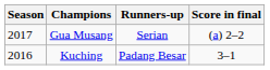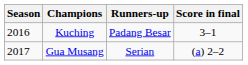 <table class=wikitable style="font-size:85%">
 <tr>
 <th>Season</th>
 <th>Champions</th>
 <th>Runners-up</th>
 <th>Score in final</th>
 </tr>
 <tr>
+<td>2016</td>
+<td style="text-align:center;"><a href='#'>Kuching</a></td>
+<td style="text-align:center;"><a href='#'>Padang Besar</a></td>
+<td style="text-align:center;">3–1</td>
+</tr>
+<tr>
 <td>2017</td>
 <td style="text-align:center;"><a href='#'>Gua Musang</a></td>
 <td style="text-align:center;"><a href='#'>Serian</a></td>
 <td style="text-align:center;">(<a href='#'>a</a>) 2–2</td>
 </tr>
-<tr>
-<td>2016</td>
-<td style="text-align:center;"><a href='#'>Kuching</a></td>
-<td style="text-align:center;"><a href='#'>Padang Besar</a></td>
-<td style="text-align:center;">3–1</td>
-</tr>
 </table>
